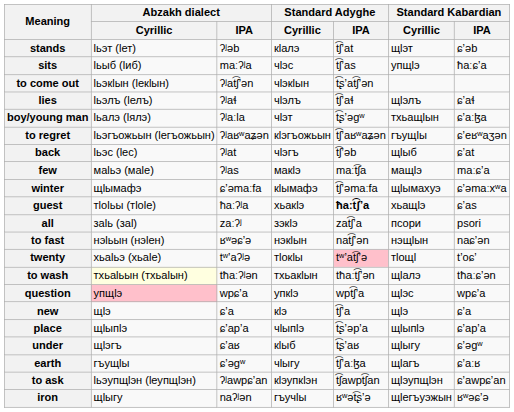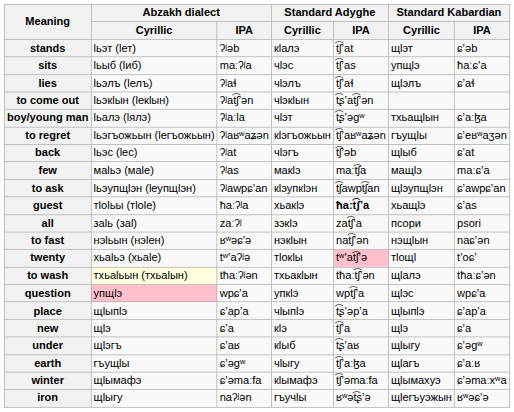 <table class="wikitable">
 <tr>
 <th rowspan=2>Meaning</th>
 <th colspan=2>Abzakh dialect</th>
 <th colspan=2>Standard Adyghe</th>
 <th colspan=2>Standard Kabardian</th>
 </tr>
 <tr>
 <th>Cyrillic</th>
 <th>IPA</th>
 <th>Cyrillic</th>
 <th>IPA</th>
 <th>Cyrillic</th>
 <th>IPA</th>
 </tr>
 <tr>
 <th>stands</th>
 <td>ӏьэт (ӏет)</td>
 <td>ʔʲəb</td>
 <td>кӏалэ</td>
 <td>t͡ʃʼat</td>
 <td>щӏэт</td>
 <td>ɕʼəb</td>
 </tr>
 <tr>
 <th>sits</th>
 <td>ӏьыб (ӏиб)</td>
 <td>maːʔʲa</td>
 <td>чӏэс</td>
 <td>t͡ʃʼas</td>
 <td>упщӏэ</td>
 <td>ħaːɕʼa</td>
 </tr>
 <tr>
+<th>lies</th>
+<td>ӏьэлъ (ӏелъ)</td>
+<td>ʔʲaɬ</td>
+<td>чӏэлъ</td>
+<td>t͡ʃʼaɬ</td>
+<td>щӏэлъ</td>
+<td>ɕ’aɬ</td>
+</tr>
+<tr>
 <th>to come out</th>
 <td>ӏьэкӏын (ӏекӏын)</td>
 <td>ʔʲat͡ʃʼən</td>
 <td>чӏэкӏын</td>
 <td>t͡ʂʼat͡ʃʼən</td>
 <td></td>
 <td></td>
-</tr>
-<tr>
-<th>lies</th>
-<td>ӏьэлъ (ӏелъ)</td>
-<td>ʔʲaɬ</td>
-<td>чӏэлъ</td>
-<td>t͡ʃʼaɬ</td>
-<td>щӏэлъ</td>
-<td>ɕ’aɬ</td>
 </tr>
 <tr>
 <th>boy/young man</th>
 <td>ӏьалэ (ӏялэ)</td>
 <td>ʔʲaːla</td>
 <td>чӏэт</td>
 <td>t͡ʂʼəɡʷ</td>
 <td>тхьащӏын</td>
 <td>ɕʼaːɮa</td>
 </tr>
 <tr>
 <th>to regret</th>
 <td>ӏьэгъожьын (ӏегъожьын)</td>
 <td>ʔʲaʁʷaʑən</td>
 <td>кӏэгъожьын</td>
 <td>t͡ʃʼaʁʷaʑən</td>
 <td>гъущӏы</td>
 <td>ɕʼeʁʷaʒən</td>
 </tr>
 <tr>
 <th>back</th>
 <td>ӏьэс (ӏес)</td>
 <td>ʔʲat</td>
 <td>чӏэгъ</td>
 <td>t͡ʃʼəb</td>
 <td>щӏыб</td>
 <td>ɕ’at</td>
 </tr>
 <tr>
 <th>few</th>
 <td>маӏьэ (маӏе)</td>
 <td>ʔʲas</td>
 <td>макӏэ</td>
 <td>maːt͡ʃa</td>
 <td>мащӏэ</td>
 <td>maːɕʼa</td>
 </tr>
 <tr>
-<th>winter</th>
-<td>щӏымафэ</td>
-<td>ɕʼəmaːfa</td>
-<td>кӏымафэ</td>
-<td>t͡ʃʼəmaːfa</td>
-<td>щӏымахуэ</td>
-<td>ɕʼəmaːxʷa</td>
+<th>to ask</th>
+<td>ӏьэупщӏэн (ӏеупщӏэн)</td>
+<td>ʔʲawpɕʼan</td>
+<td>кӏэупкӏэн</td>
+<td>t͡ʃawpt͡ʃan</td>
+<td>щӏэупщӏэн</td>
+<td>ɕʼawpɕʼan</td>
 </tr>
 <tr>
 <th>guest</th>
 <td>тӏоӏьы (тӏоӏе)</td>
 <td>ħaːʔʲa</td>
 <td>хьакӏэ</td>
 <td><strong>ħaːt͡ʃʼa</strong></td>
 <td>хьащӏэ</td>
 <td>ɕ’as</td>
 </tr>
 <tr>
 <th>all</th>
 <td>заӏь (заӏ)</td>
 <td>zaːʔʲ</td>
 <td>зэкӏэ</td>
 <td>zat͡ʃʼa</td>
 <td>псори</td>
 <td>psori</td>
 </tr>
 <tr>
 <th>to fast</th>
 <td>нэӏьын (нэӏен)</td>
 <td>ʁʷəɕʼə</td>
 <td>нэкӏын</td>
 <td>nat͡ʃʼən</td>
 <td>нэщӏын</td>
 <td>naɕʼən</td>
 </tr>
 <tr>
 <th>twenty</th>
 <td>хьаӏьэ (хьаӏе)</td>
 <td>tʷʼaʔʲə</td>
 <td>тӏокӏы</td>
 <td style="background: pink;">tʷʼat͡ʃʼə</td>
 <td>тӏощӏ</td>
 <td>tʼoɕʼ</td>
 </tr>
 <tr>
 <th>to wash</th>
 <td style="background: lightyellow;">тхьаӏьын (тхьаӏын)</td>
 <td>tħaːʔʲən</td>
 <td>тхьакӏын</td>
 <td>tħaːt͡ʃʼən</td>
 <td>щӏалэ</td>
 <td>tħaːɕʼən</td>
 </tr>
 <tr>
 <th>question</th>
 <td style="background: pink;">упщӏэ</td>
 <td>wpɕʼa</td>
 <td>упкӏэ</td>
 <td>wpt͡ʃʼa</td>
 <td>щӏэс</td>
 <td>wpɕʼa</td>
 </tr>
 <tr>
+<th>place</th>
+<td>щӏыпӏэ</td>
+<td>ɕʼapʼa</td>
+<td>чӏыпӏэ</td>
+<td>t͡ʂʼəpʼa</td>
+<td>щӏыпӏэ</td>
+<td>ɕʼapʼa</td>
+</tr>
+<tr>
 <th>new</th>
 <td>щӏэ</td>
 <td>ɕʼa</td>
 <td>кӏэ</td>
 <td>t͡ʃʼa</td>
 <td>щӏэ</td>
 <td>ɕʼa</td>
-</tr>
-<tr>
-<th>place</th>
-<td>щӏыпӏэ</td>
-<td>ɕʼapʼa</td>
-<td>чӏыпӏэ</td>
-<td>t͡ʂʼəpʼa</td>
-<td>щӏыпӏэ</td>
-<td>ɕʼapʼa</td>
 </tr>
 <tr>
 <th>under</th>
 <td>щӏэгъ</td>
 <td>ɕʼaʁ</td>
 <td>кӏыб</td>
 <td>t͡ʂʼaʁ</td>
 <td>щӏыгу</td>
 <td>ɕʼəɡʷ</td>
 </tr>
 <tr>
 <th>earth</th>
 <td>гъущӏы</td>
 <td>ɕʼəɡʷ</td>
 <td>чӏыгу</td>
 <td>t͡ʃʼaːɮa</td>
 <td>щӏагъ</td>
 <td>ɕʼaːʁ</td>
 </tr>
 <tr>
-<th>to ask</th>
-<td>ӏьэупщӏэн (ӏеупщӏэн)</td>
-<td>ʔʲawpɕʼan</td>
-<td>кӏэупкӏэн</td>
-<td>t͡ʃawpt͡ʃan</td>
-<td>щӏэупщӏэн</td>
-<td>ɕʼawpɕʼan</td>
+<th>winter</th>
+<td>щӏымафэ</td>
+<td>ɕʼəmaːfa</td>
+<td>кӏымафэ</td>
+<td>t͡ʃʼəmaːfa</td>
+<td>щӏымахуэ</td>
+<td>ɕʼəmaːxʷa</td>
 </tr>
 <tr>
 <th>iron</th>
 <td>щӏыгу</td>
 <td>naʔʲən</td>
 <td>гъучӏы</td>
 <td>ʁʷət͡ʂʼə</td>
 <td>щӏегъуэжын</td>
 <td>ʁʷəɕʼə</td>
 </tr>
 </table>
